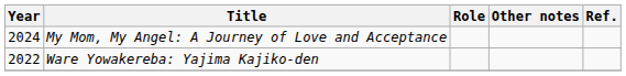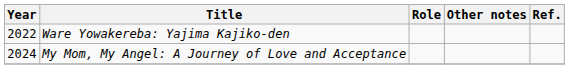 <table class="wikitable">
 <tr>
 <th>Year</th>
 <th>Title</th>
 <th>Role</th>
 <th>Other notes</th>
 <th>Ref.</th>
 </tr>
 <tr>
+<td>2022</td>
+<td><em>Ware Yowakereba: Yajima Kajiko-den</em></td>
+<td></td>
+<td></td>
+<td></td>
+</tr>
+<tr>
 <td>2024</td>
 <td><em>My Mom, My Angel: A Journey of Love and Acceptance</em></td>
 <td></td>
 <td></td>
 <td></td>
 </tr>
 <tr>
-<td>2022</td>
-<td><em>Ware Yowakereba: Yajima Kajiko-den</em></td>
-<td></td>
-<td></td>
-<td></td>
-</tr>
-<tr>
 </tr>
 </table>
